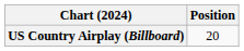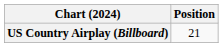 <table class="wikitable sortable plainrowheaders" style="text-align:center">
 <tr>
 <th scope="col">Chart (2024)</th>
 <th scope="col">Position</th>
 </tr>
 <tr>
 <th scope="row">US Country Airplay (<em>Billboard</em>)</th>
-<td>20</td>
+<td>21</td>
 </tr>
 </table>
